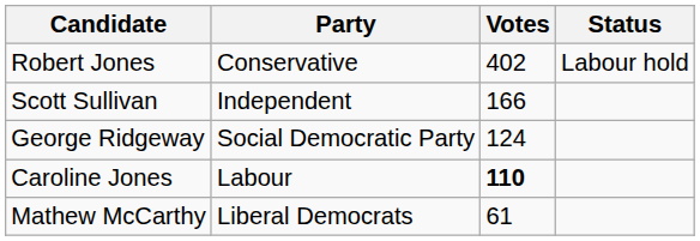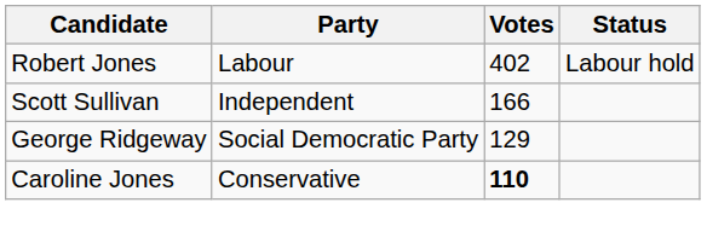 <table class="wikitable sortable">
 <tr>
 <th>Candidate</th>
 <th>Party</th>
 <th>Votes</th>
 <th>Status</th>
 </tr>
 <tr>
 <td>Robert Jones</td>
-<td>Conservative</td>
+<td>Labour</td>
 <td>402</td>
 <td>Labour hold</td>
 </tr>
 <tr>
 <td>Scott Sullivan</td>
 <td>Independent</td>
 <td>166</td>
 <td></td>
 </tr>
 <tr>
 <td>George Ridgeway</td>
 <td>Social Democratic Party</td>
-<td>124</td>
+<td>129</td>
 <td></td>
 </tr>
 <tr>
 <td>Caroline Jones</td>
-<td>Labour</td>
+<td>Conservative</td>
 <td><strong>110</strong></td>
 <td></td>
 </tr>
-<tr>
-<td>Mathew McCarthy</td>
-<td>Liberal Democrats</td>
-<td>61</td>
-<td></td>
-</tr>
 </table>
